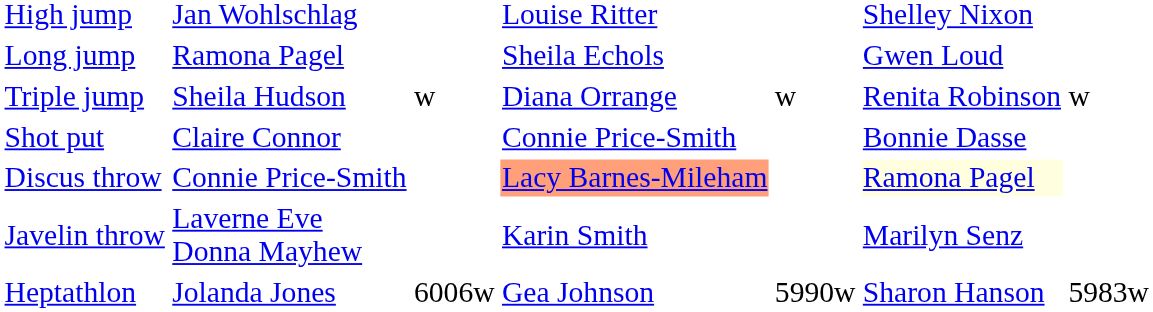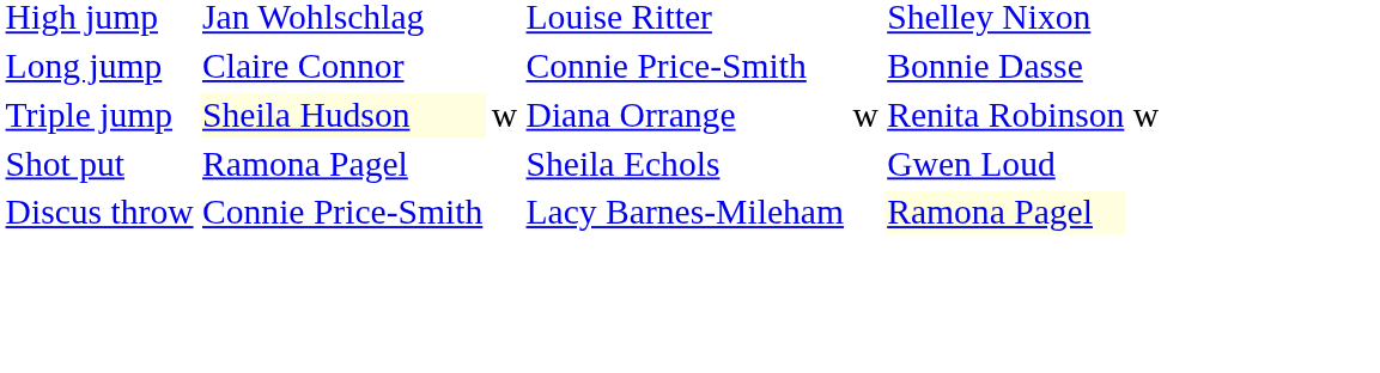 <table>
 <tr>
 <td><a href='#'>High jump</a></td>
 <td><a href='#'>Jan Wohlschlag</a></td>
 <td></td>
 <td><a href='#'>Louise Ritter</a></td>
 <td></td>
 <td><a href='#'>Shelley Nixon</a></td>
 <td></td>
 </tr>
 <tr>
 <td><a href='#'>Long jump</a></td>
+<td><a href='#'>Claire Connor</a></td>
+<td></td>
+<td><a href='#'>Connie Price-Smith</a></td>
+<td></td>
+<td><a href='#'>Bonnie Dasse</a></td>
+<td></td>
+</tr>
+<tr>
+<td><a href='#'>Triple jump</a></td>
+<td style="background: lightyellow;"><a href='#'>Sheila Hudson</a></td>
+<td>w</td>
+<td><a href='#'>Diana Orrange</a></td>
+<td>w</td>
+<td><a href='#'>Renita Robinson</a></td>
+<td>w</td>
+</tr>
+<tr>
+<td><a href='#'>Shot put</a></td>
 <td><a href='#'>Ramona Pagel</a></td>
 <td></td>
 <td><a href='#'>Sheila Echols</a></td>
 <td></td>
 <td><a href='#'>Gwen Loud</a></td>
 <td></td>
 </tr>
 <tr>
-<td><a href='#'>Triple jump</a></td>
-<td><a href='#'>Sheila Hudson</a></td>
-<td>w</td>
-<td><a href='#'>Diana Orrange</a></td>
-<td>w</td>
-<td><a href='#'>Renita Robinson</a></td>
-<td>w</td>
-</tr>
-<tr>
-<td><a href='#'>Shot put</a></td>
-<td><a href='#'>Claire Connor</a></td>
-<td></td>
-<td><a href='#'>Connie Price-Smith</a></td>
-<td></td>
-<td><a href='#'>Bonnie Dasse</a></td>
-<td></td>
-</tr>
-<tr>
 <td><a href='#'>Discus throw</a></td>
 <td><a href='#'>Connie Price-Smith</a></td>
 <td></td>
-<td style="background: lightsalmon;"><a href='#'>Lacy Barnes-Mileham</a></td>
+<td><a href='#'>Lacy Barnes-Mileham</a></td>
 <td></td>
 <td style="background: lightyellow;"><a href='#'>Ramona Pagel</a></td>
 <td></td>
 </tr>
-<tr>
-<td><a href='#'>Javelin throw</a></td>
-<td><a href='#'>Laverne Eve</a> <br> <a href='#'>Donna Mayhew</a></td>
-<td><br></td>
-<td><a href='#'>Karin Smith</a></td>
-<td></td>
-<td><a href='#'>Marilyn Senz</a></td>
-<td></td>
-</tr>
-<tr>
-<td><a href='#'>Heptathlon</a></td>
-<td><a href='#'>Jolanda Jones</a></td>
-<td>6006w</td>
-<td><a href='#'>Gea Johnson</a></td>
-<td>5990w</td>
-<td><a href='#'>Sharon Hanson</a></td>
-<td>5983w</td>
-</tr>
 </table>
